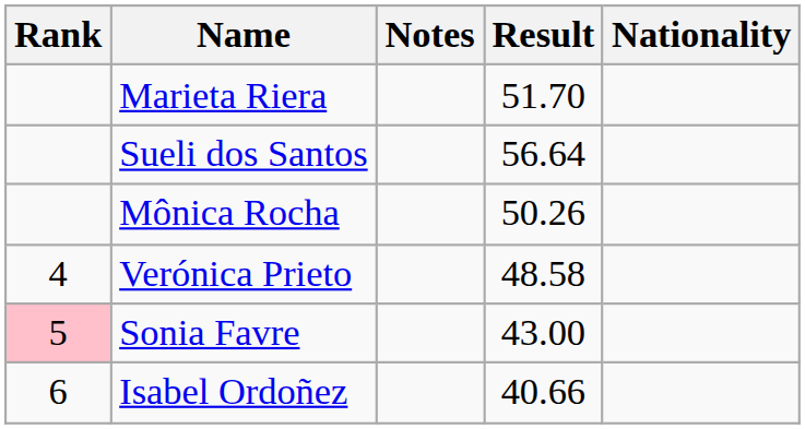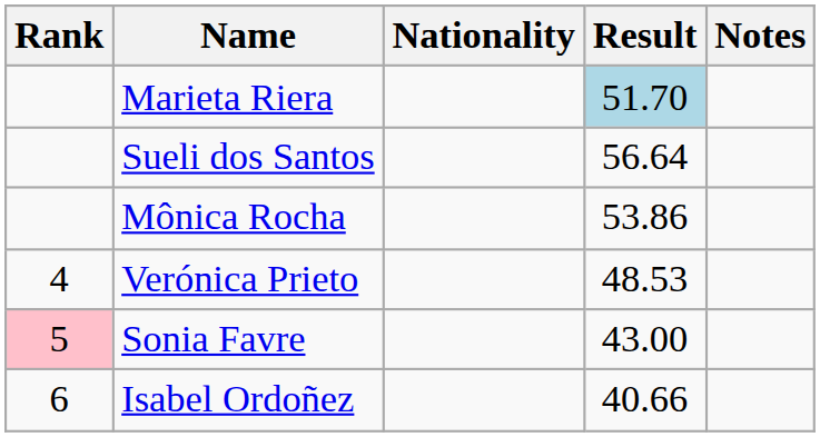 <table class="wikitable sortable" style="text-align:center">
 <tr>
 <th>Rank</th>
 <th>Name</th>
+<th>Nationality</th>
+<th>Result</th>
 <th>Notes</th>
-<th>Result</th>
-<th>Nationality</th>
 </tr>
 <tr>
 <td></td>
 <td align=left><a href='#'>Marieta Riera</a></td>
+<td align=left></td>
+<td style="background: lightblue;">51.70</td>
 <td></td>
-<td>51.70</td>
-<td align=left></td>
 </tr>
 <tr>
 <td></td>
 <td align=left><a href='#'>Sueli dos Santos</a></td>
+<td align=left></td>
+<td>56.64</td>
 <td></td>
-<td>56.64</td>
-<td align=left></td>
 </tr>
 <tr>
 <td></td>
 <td align=left><a href='#'>Mônica Rocha</a></td>
+<td align=left></td>
+<td>53.86</td>
 <td></td>
-<td>50.26</td>
-<td align=left></td>
 </tr>
 <tr>
 <td>4</td>
 <td align=left><a href='#'>Verónica Prieto</a></td>
+<td align=left></td>
+<td>48.53</td>
 <td></td>
-<td>48.58</td>
-<td align=left></td>
 </tr>
 <tr>
 <td style="background: pink;">5</td>
 <td align=left><a href='#'>Sonia Favre</a></td>
+<td align=left></td>
+<td>43.00</td>
 <td></td>
-<td>43.00</td>
-<td align=left></td>
 </tr>
 <tr>
 <td>6</td>
 <td align=left><a href='#'>Isabel Ordoñez</a></td>
+<td align=left></td>
+<td>40.66</td>
 <td></td>
-<td>40.66</td>
-<td align=left></td>
 </tr>
 </table>
